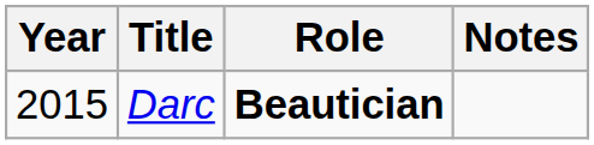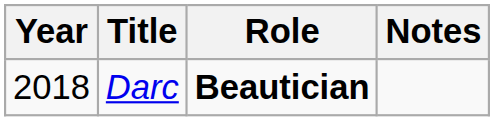 <table class="wikitable sortable">
 <tr>
 <th>Year</th>
 <th>Title</th>
 <th>Role</th>
 <th class="unsortable">Notes</th>
 </tr>
 <tr>
-<td>2015</td>
+<td>2018</td>
 <td><em><a href='#'>Darc</a></em></td>
 <td><strong>Beautician</strong></td>
 <td></td>
 </tr>
 </table>
